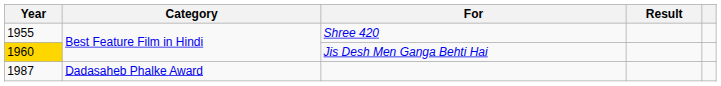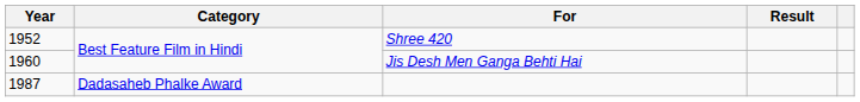 <table class="wikitable sortable plainrowheaders" style="width:60%;">
 <tr>
 <th scope="col">Year</th>
 <th scope="col">Category</th>
 <th scope="col">For</th>
 <th scope="col">Result</th>
 <th scope="col" class="unsortable" style="width:2%;"></th>
 </tr>
 <tr>
-<td>1955</td>
+<td>1952</td>
 <td rowspan="2"><a href='#'>Best Feature Film in Hindi</a></td>
 <td><em><a href='#'>Shree 420</a></em></td>
 <td></td>
 <td></td>
 </tr>
 <tr>
-<td style="background: gold;">1960</td>
+<td>1960</td>
 <td><em><a href='#'>Jis Desh Men Ganga Behti Hai</a></em></td>
 <td></td>
 <td></td>
 </tr>
 <tr>
 <td>1987</td>
 <td><a href='#'>Dadasaheb Phalke Award</a></td>
 <td></td>
 <td></td>
 <td></td>
 </tr>
 </table>
